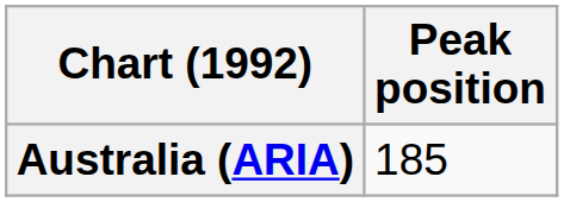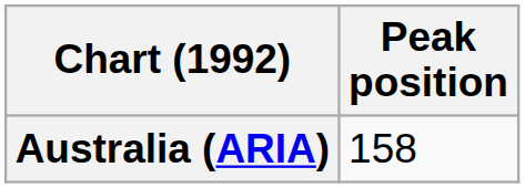 <table class="wikitable sortable plainrowheaders">
 <tr>
 <th scope="col">Chart (1992)</th>
 <th scope="col">Peak<br>position</th>
 </tr>
 <tr>
 <th scope="row">Australia (<a href='#'>ARIA</a>)</th>
-<td>185</td>
+<td>158</td>
 </tr>
 </table>
